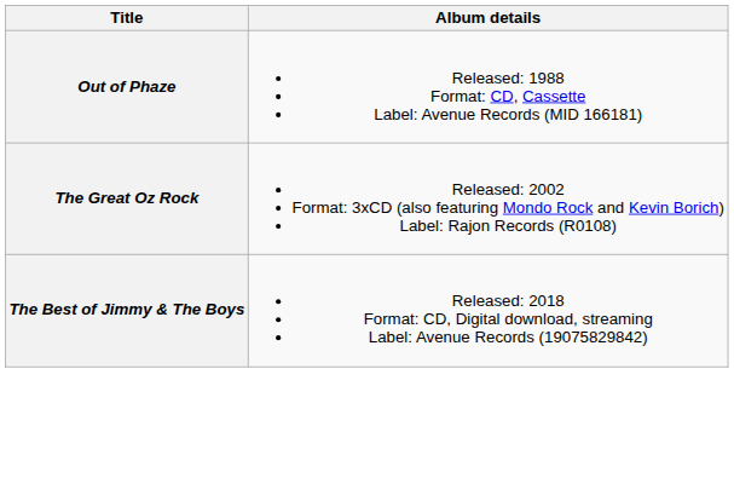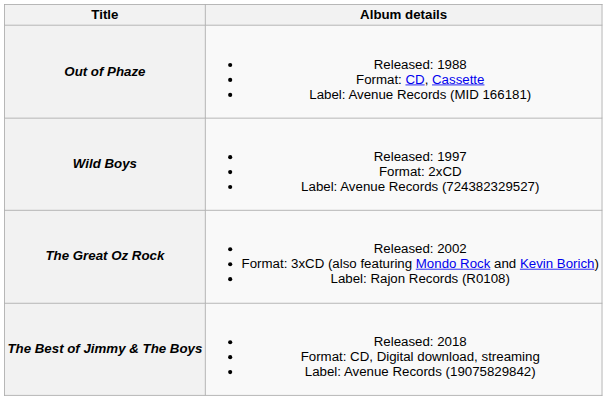 <table class="wikitable plainrowheaders" style="text-align:center;" border="1">
 <tr>
 <th>Title</th>
 <th>Album details</th>
 </tr>
 <tr>
 <th scope="row"><em>Out of Phaze</em></th>
 <td><br><ul><li>Released: 1988</li><li>Format: <a href='#'>CD</a>, <a href='#'>Cassette</a></li><li>Label: Avenue Records (MID 166181)</li></ul></td>
 </tr>
 <tr>
+<th scope="row"><em>Wild Boys</em></th>
+<td><br><ul><li>Released: 1997</li><li>Format: 2xCD</li><li>Label: Avenue Records (724382329527)</li></ul></td>
+</tr>
+<tr>
 <th scope="row"><em>The Great Oz Rock</em></th>
 <td><br><ul><li>Released: 2002</li><li>Format: 3xCD (also featuring <a href='#'>Mondo Rock</a> and <a href='#'>Kevin Borich</a>)</li><li>Label: Rajon Records (R0108)</li></ul></td>
 </tr>
 <tr>
 <th scope="row"><em>The Best of Jimmy & The Boys</em></th>
 <td><br><ul><li>Released: 2018</li><li>Format: CD, Digital download, streaming</li><li>Label: Avenue Records (19075829842)</li></ul></td>
 </tr>
 </table>
